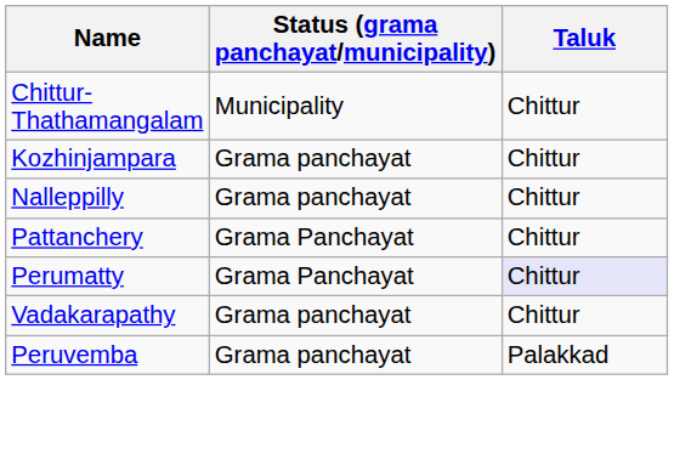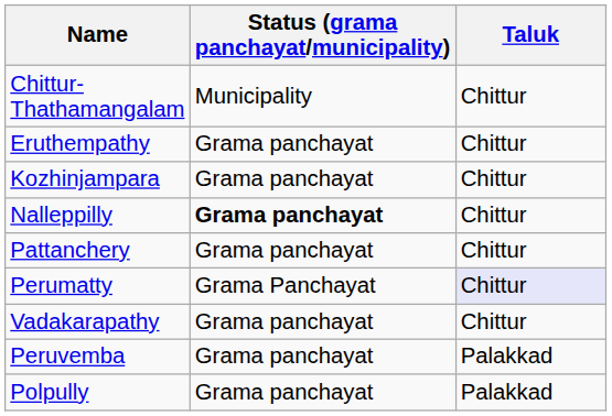 <table class="wikitable sortable static-row-numbers static-row-header-hash">
 <tr>
 <th width="100px">Name</th>
 <th width="130px">Status (<a href='#'>grama panchayat</a>/<a href='#'>municipality</a>)</th>
 <th width="100px"><a href='#'>Taluk</a></th>
 </tr>
 <tr>
 <td><a href='#'>Chittur-Thathamangalam</a></td>
 <td>Municipality</td>
 <td>Chittur</td>
 </tr>
 <tr>
+<td><a href='#'>Eruthempathy</a></td>
+<td>Grama panchayat</td>
+<td>Chittur</td>
+</tr>
+<tr>
 <td><a href='#'>Kozhinjampara</a></td>
 <td>Grama panchayat</td>
 <td>Chittur</td>
 </tr>
 <tr>
 <td><a href='#'>Nalleppilly</a></td>
-<td>Grama panchayat</td>
+<td><strong>Grama panchayat</strong></td>
 <td>Chittur</td>
 </tr>
 <tr>
 <td><a href='#'>Pattanchery</a></td>
-<td>Grama Panchayat</td>
+<td>Grama panchayat</td>
 <td>Chittur</td>
 </tr>
 <tr>
 <td><a href='#'>Perumatty</a></td>
 <td>Grama Panchayat</td>
 <td style="background: lavender;">Chittur</td>
 </tr>
 <tr>
 <td><a href='#'>Vadakarapathy</a></td>
 <td>Grama panchayat</td>
 <td>Chittur</td>
 </tr>
 <tr>
 <td><a href='#'>Peruvemba</a></td>
 <td>Grama panchayat</td>
 <td>Palakkad</td>
 </tr>
+<tr>
+<td><a href='#'>Polpully</a></td>
+<td>Grama panchayat</td>
+<td>Palakkad</td>
+</tr>
 </table>
